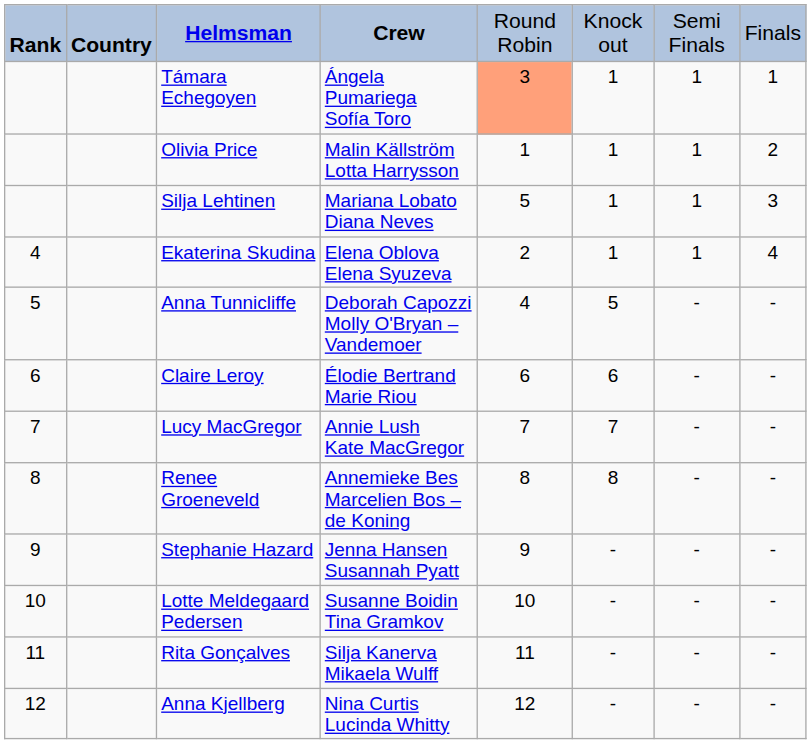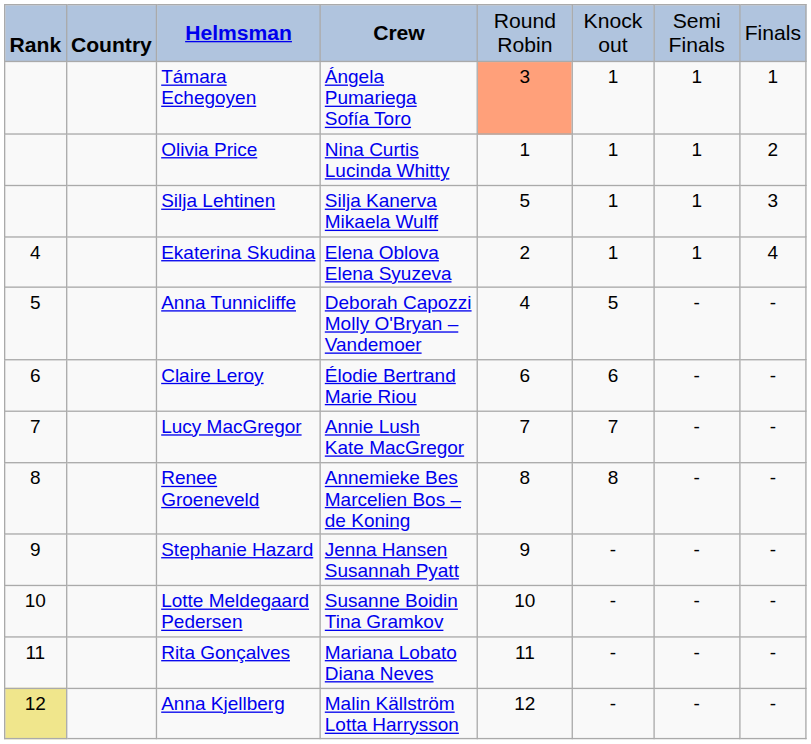 <table class="wikitable font-size:90%">
 <tr bgcolor="LightSteelBlue" align="center">
 <td> <br> <strong>Rank</strong></td>
 <td> <br><strong>Country</strong></td>
 <td><strong><a href='#'>Helmsman</a></strong></td>
 <td><strong>Crew</strong></td>
 <td>Round Robin</td>
 <td>Knock out</td>
 <td>Semi Finals</td>
 <td>Finals</td>
 </tr>
 <tr style="vertical-align:top; font-size:90%" align="center">
 <td></td>
 <td align=center></td>
 <td align=left><a href='#'>Támara Echegoyen</a></td>
 <td align=left><a href='#'>Ángela Pumariega</a><br><a href='#'>Sofía Toro</a></td>
 <td style="background: lightsalmon;">3</td>
 <td>1</td>
 <td>1</td>
 <td>1</td>
 </tr>
 <tr style="vertical-align:top; font-size:90%" align="center">
 <td></td>
 <td></td>
 <td align=left><a href='#'>Olivia Price</a></td>
-<td align=left><a href='#'>Malin Källström</a><br><a href='#'>Lotta Harrysson</a></td>
+<td align=left><a href='#'>Nina Curtis</a><br><a href='#'>Lucinda Whitty</a></td>
 <td>1</td>
 <td>1</td>
 <td>1</td>
 <td>2</td>
 </tr>
 <tr style="vertical-align:top; font-size:90%" align="center">
 <td></td>
 <td align=center></td>
 <td align=left><a href='#'>Silja Lehtinen</a></td>
-<td align=left><a href='#'>Mariana Lobato</a><br><a href='#'>Diana Neves</a></td>
+<td align=left><a href='#'>Silja Kanerva</a><br><a href='#'>Mikaela Wulff</a></td>
 <td>5</td>
 <td>1</td>
 <td>1</td>
 <td>3</td>
 </tr>
 <tr style="vertical-align:top; font-size:90%" align="center">
 <td>4</td>
 <td align=center></td>
 <td align=left><a href='#'>Ekaterina Skudina</a></td>
 <td align=left><a href='#'>Elena Oblova</a><br><a href='#'>Elena Syuzeva</a></td>
 <td>2</td>
 <td>1</td>
 <td>1</td>
 <td>4</td>
 </tr>
 <tr style="vertical-align:top; font-size:90%" align="center">
 <td>5</td>
 <td align=center></td>
 <td align=left><a href='#'>Anna Tunnicliffe</a></td>
 <td align=left><a href='#'>Deborah Capozzi</a><br><a href='#'>Molly O'Bryan – Vandemoer</a></td>
 <td>4</td>
 <td>5</td>
 <td>-</td>
 <td>-</td>
 </tr>
 <tr style="vertical-align:top; font-size:90%" align="center">
 <td>6</td>
 <td align=center></td>
 <td align=left><a href='#'>Claire Leroy</a></td>
 <td align=left><a href='#'>Élodie Bertrand</a><br><a href='#'>Marie Riou</a></td>
 <td>6</td>
 <td>6</td>
 <td>-</td>
 <td>-</td>
 </tr>
 <tr style="vertical-align:top; font-size:90%" align="center">
 <td>7</td>
 <td align=center></td>
 <td align=left><a href='#'>Lucy MacGregor</a></td>
 <td align=left><a href='#'>Annie Lush</a><br><a href='#'>Kate MacGregor</a></td>
 <td>7</td>
 <td>7</td>
 <td>-</td>
 <td>-</td>
 </tr>
 <tr style="vertical-align:top; font-size:90%" align="center">
 <td>8</td>
 <td align=center></td>
 <td align=left><a href='#'>Renee Groeneveld</a></td>
 <td align=left><a href='#'>Annemieke Bes</a><br><a href='#'>Marcelien Bos – de Koning</a></td>
 <td>8</td>
 <td>8</td>
 <td>-</td>
 <td>-</td>
 </tr>
 <tr style="vertical-align:top; font-size:90%" align="center">
 <td>9</td>
 <td align=center></td>
 <td align=left><a href='#'>Stephanie Hazard</a></td>
 <td align=left><a href='#'>Jenna Hansen</a><br><a href='#'>Susannah Pyatt</a></td>
 <td>9</td>
 <td>-</td>
 <td>-</td>
 <td>-</td>
 </tr>
 <tr style="vertical-align:top; font-size:90%" align="center">
 <td>10</td>
 <td align=center></td>
 <td align=left><a href='#'>Lotte Meldegaard Pedersen</a></td>
 <td align=left><a href='#'>Susanne Boidin</a><br><a href='#'>Tina Gramkov</a></td>
 <td>10</td>
 <td>-</td>
 <td>-</td>
 <td>-</td>
 </tr>
 <tr style="vertical-align:top; font-size:90%" align="center">
 <td>11</td>
 <td align=center></td>
 <td align=left><a href='#'>Rita Gonçalves</a></td>
-<td align=left><a href='#'>Silja Kanerva</a><br><a href='#'>Mikaela Wulff</a></td>
+<td align=left><a href='#'>Mariana Lobato</a><br><a href='#'>Diana Neves</a></td>
 <td>11</td>
 <td>-</td>
 <td>-</td>
 <td>-</td>
 </tr>
 <tr style="vertical-align:top; font-size:90%" align="center">
-<td>12</td>
+<td style="background: khaki;">12</td>
 <td align=center></td>
 <td align=left><a href='#'>Anna Kjellberg</a></td>
-<td align=left><a href='#'>Nina Curtis</a><br><a href='#'>Lucinda Whitty</a></td>
+<td align=left><a href='#'>Malin Källström</a><br><a href='#'>Lotta Harrysson</a></td>
 <td>12</td>
 <td>-</td>
 <td>-</td>
 <td>-</td>
 </tr>
 </table>
